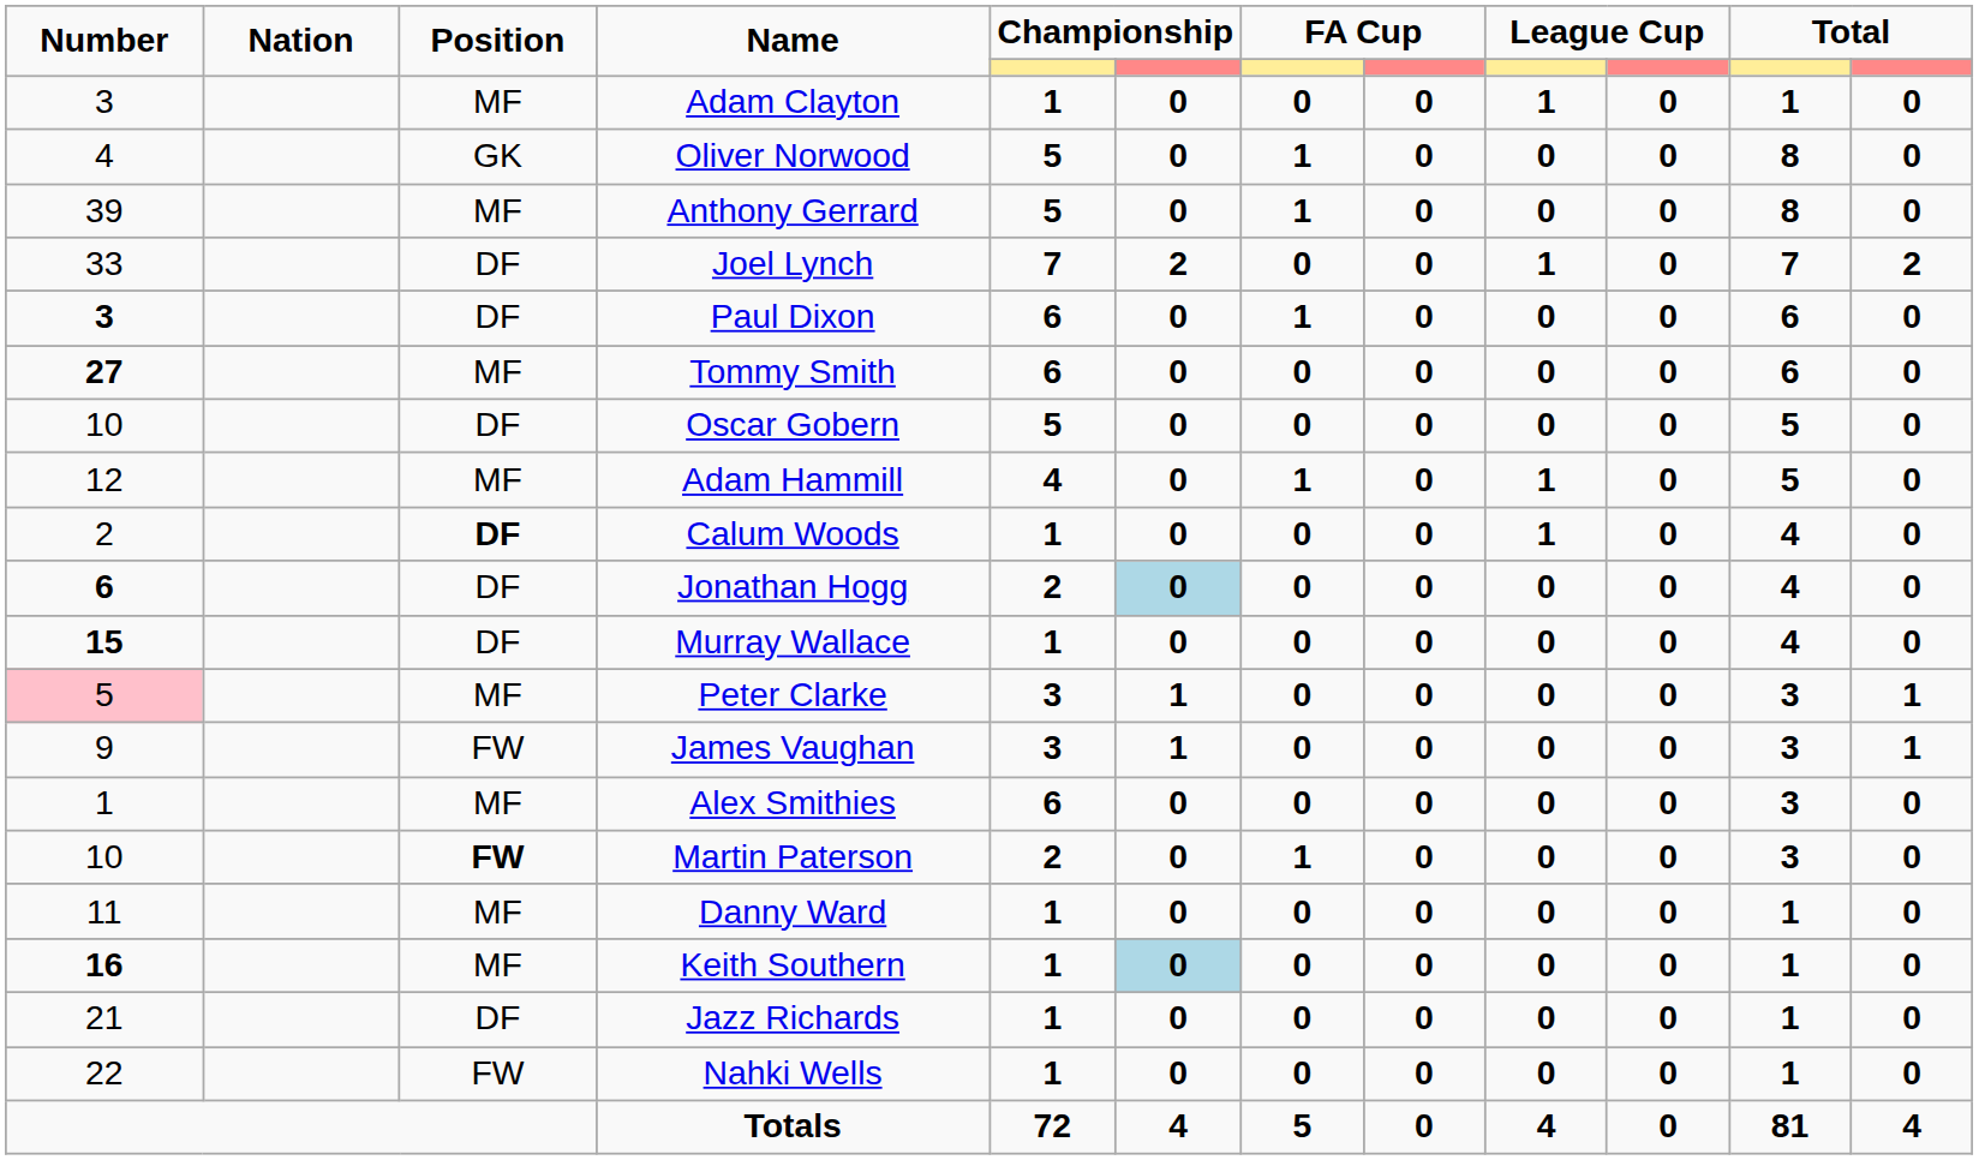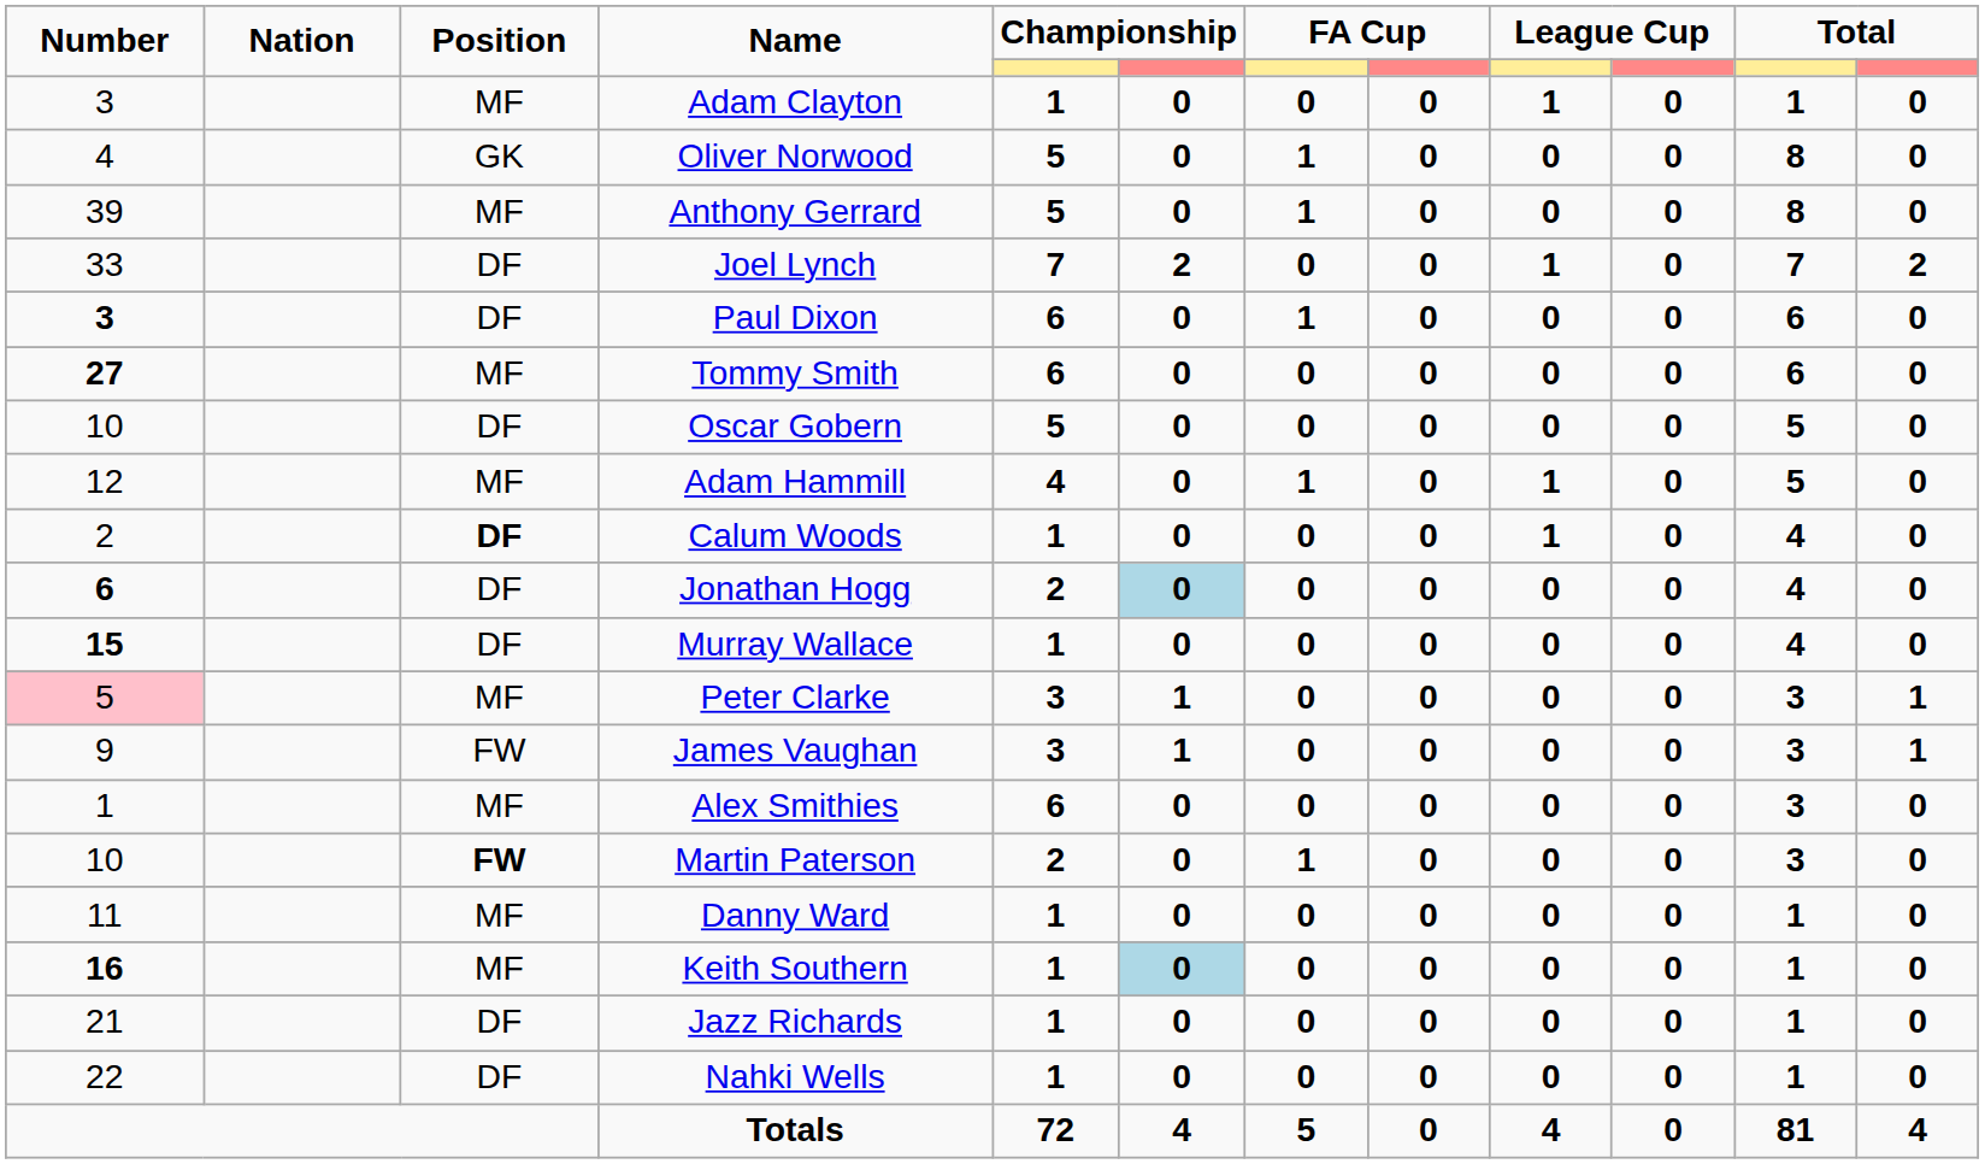 <table class="wikitable" style="font-size: 100%; text-align: center;">
 <tr>
 <td rowspan="2" width="10%" align="center"><strong>Number</strong></td>
 <td rowspan="2" width="10%" align="center"><strong>Nation</strong></td>
 <td rowspan="2" width="10%" align="center"><strong>Position</strong></td>
 <td rowspan="2" width="20%" align="center"><strong>Name</strong></td>
 <td colspan="2" align="center"><strong>Championship</strong></td>
 <td colspan="2" align="center"><strong>FA Cup</strong></td>
 <td colspan="2" align="center"><strong>League Cup</strong></td>
 <td colspan="2" align="center"><strong>Total</strong></td>
 </tr>
 <tr>
 <th width=50 style="background: #FFEE99"></th>
 <th width=50 style="background: #FF8888"></th>
 <th width=50 style="background: #FFEE99"></th>
 <th width=50 style="background: #FF8888"></th>
 <th width=50 style="background: #FFEE99"></th>
 <th width=50 style="background: #FF8888"></th>
 <th width=50 style="background: #FFEE99"></th>
 <th width=50 style="background: #FF8888"></th>
 </tr>
 <tr>
 <td>3</td>
 <td></td>
 <td>MF</td>
 <td><a href='#'>Adam Clayton</a></td>
 <td><strong>1</strong></td>
 <td><strong>0</strong></td>
 <td><strong>0</strong></td>
 <td><strong>0</strong></td>
 <td><strong>1</strong></td>
 <td><strong>0</strong></td>
 <td><strong>1</strong></td>
 <td><strong>0</strong></td>
 </tr>
 <tr>
 <td>4</td>
 <td></td>
 <td>GK</td>
 <td><a href='#'>Oliver Norwood</a></td>
 <td><strong>5</strong></td>
 <td><strong>0</strong></td>
 <td><strong>1</strong></td>
 <td><strong>0</strong></td>
 <td><strong>0</strong></td>
 <td><strong>0</strong></td>
 <td><strong>8</strong></td>
 <td><strong>0</strong></td>
 </tr>
 <tr>
 <td>39</td>
 <td></td>
 <td>MF</td>
 <td><a href='#'>Anthony Gerrard</a></td>
 <td><strong>5</strong></td>
 <td><strong>0</strong></td>
 <td><strong>1</strong></td>
 <td><strong>0</strong></td>
 <td><strong>0</strong></td>
 <td><strong>0</strong></td>
 <td><strong>8</strong></td>
 <td><strong>0</strong></td>
 </tr>
 <tr>
 <td>33</td>
 <td></td>
 <td>DF</td>
 <td><a href='#'>Joel Lynch</a></td>
 <td><strong>7</strong></td>
 <td><strong>2</strong></td>
 <td><strong>0</strong></td>
 <td><strong>0</strong></td>
 <td><strong>1</strong></td>
 <td><strong>0</strong></td>
 <td><strong>7</strong></td>
 <td><strong>2</strong></td>
 </tr>
 <tr>
 <td><strong>3</strong></td>
 <td></td>
 <td>DF</td>
 <td><a href='#'>Paul Dixon</a></td>
 <td><strong>6</strong></td>
 <td><strong>0</strong></td>
 <td><strong>1</strong></td>
 <td><strong>0</strong></td>
 <td><strong>0</strong></td>
 <td><strong>0</strong></td>
 <td><strong>6</strong></td>
 <td><strong>0</strong></td>
 </tr>
 <tr>
 <td><strong>27</strong></td>
 <td></td>
 <td>MF</td>
 <td><a href='#'>Tommy Smith</a></td>
 <td><strong>6</strong></td>
 <td><strong>0</strong></td>
 <td><strong>0</strong></td>
 <td><strong>0</strong></td>
 <td><strong>0</strong></td>
 <td><strong>0</strong></td>
 <td><strong>6</strong></td>
 <td><strong>0</strong></td>
 </tr>
 <tr>
 <td>10</td>
 <td></td>
 <td>DF</td>
 <td><a href='#'>Oscar Gobern</a></td>
 <td><strong>5</strong></td>
 <td><strong>0</strong></td>
 <td><strong>0</strong></td>
 <td><strong>0</strong></td>
 <td><strong>0</strong></td>
 <td><strong>0</strong></td>
 <td><strong>5</strong></td>
 <td><strong>0</strong></td>
 </tr>
 <tr>
 <td>12</td>
 <td></td>
 <td>MF</td>
 <td><a href='#'>Adam Hammill</a></td>
 <td><strong>4</strong></td>
 <td><strong>0</strong></td>
 <td><strong>1</strong></td>
 <td><strong>0</strong></td>
 <td><strong>1</strong></td>
 <td><strong>0</strong></td>
 <td><strong>5</strong></td>
 <td><strong>0</strong></td>
 </tr>
 <tr>
 <td>2</td>
 <td></td>
 <td><strong>DF</strong></td>
 <td><a href='#'>Calum Woods</a></td>
 <td><strong>1</strong></td>
 <td><strong>0</strong></td>
 <td><strong>0</strong></td>
 <td><strong>0</strong></td>
 <td><strong>1</strong></td>
 <td><strong>0</strong></td>
 <td><strong>4</strong></td>
 <td><strong>0</strong></td>
 </tr>
 <tr>
 <td><strong>6</strong></td>
 <td></td>
 <td>DF</td>
 <td><a href='#'>Jonathan Hogg</a></td>
 <td><strong>2</strong></td>
 <td style="background: lightblue;"><strong>0</strong></td>
 <td><strong>0</strong></td>
 <td><strong>0</strong></td>
 <td><strong>0</strong></td>
 <td><strong>0</strong></td>
 <td><strong>4</strong></td>
 <td><strong>0</strong></td>
 </tr>
 <tr>
 <td><strong>15</strong></td>
 <td></td>
 <td>DF</td>
 <td><a href='#'>Murray Wallace</a></td>
 <td><strong>1</strong></td>
 <td><strong>0</strong></td>
 <td><strong>0</strong></td>
 <td><strong>0</strong></td>
 <td><strong>0</strong></td>
 <td><strong>0</strong></td>
 <td><strong>4</strong></td>
 <td><strong>0</strong></td>
 </tr>
 <tr>
 <td style="background: pink;">5</td>
 <td></td>
 <td>MF</td>
 <td><a href='#'>Peter Clarke</a></td>
 <td><strong>3</strong></td>
 <td><strong>1</strong></td>
 <td><strong>0</strong></td>
 <td><strong>0</strong></td>
 <td><strong>0</strong></td>
 <td><strong>0</strong></td>
 <td><strong>3</strong></td>
 <td><strong>1</strong></td>
 </tr>
 <tr>
 <td>9</td>
 <td></td>
 <td>FW</td>
 <td><a href='#'>James Vaughan</a></td>
 <td><strong>3</strong></td>
 <td><strong>1</strong></td>
 <td><strong>0</strong></td>
 <td><strong>0</strong></td>
 <td><strong>0</strong></td>
 <td><strong>0</strong></td>
 <td><strong>3</strong></td>
 <td><strong>1</strong></td>
 </tr>
 <tr>
 <td>1</td>
 <td></td>
 <td>MF</td>
 <td><a href='#'>Alex Smithies</a></td>
 <td><strong>6</strong></td>
 <td><strong>0</strong></td>
 <td><strong>0</strong></td>
 <td><strong>0</strong></td>
 <td><strong>0</strong></td>
 <td><strong>0</strong></td>
 <td><strong>3</strong></td>
 <td><strong>0</strong></td>
 </tr>
 <tr>
 <td>10</td>
 <td></td>
 <td><strong>FW</strong></td>
 <td><a href='#'>Martin Paterson</a></td>
 <td><strong>2</strong></td>
 <td><strong>0</strong></td>
 <td><strong>1</strong></td>
 <td><strong>0</strong></td>
 <td><strong>0</strong></td>
 <td><strong>0</strong></td>
 <td><strong>3</strong></td>
 <td><strong>0</strong></td>
 </tr>
 <tr>
 <td>11</td>
 <td></td>
 <td>MF</td>
 <td><a href='#'>Danny Ward</a></td>
 <td><strong>1</strong></td>
 <td><strong>0</strong></td>
 <td><strong>0</strong></td>
 <td><strong>0</strong></td>
 <td><strong>0</strong></td>
 <td><strong>0</strong></td>
 <td><strong>1</strong></td>
 <td><strong>0</strong></td>
 </tr>
 <tr>
 <td><strong>16</strong></td>
 <td></td>
 <td>MF</td>
 <td><a href='#'>Keith Southern</a></td>
 <td><strong>1</strong></td>
 <td style="background: lightblue;"><strong>0</strong></td>
 <td><strong>0</strong></td>
 <td><strong>0</strong></td>
 <td><strong>0</strong></td>
 <td><strong>0</strong></td>
 <td><strong>1</strong></td>
 <td><strong>0</strong></td>
 </tr>
 <tr>
 <td>21</td>
 <td></td>
 <td>DF</td>
 <td><a href='#'>Jazz Richards</a></td>
 <td><strong>1</strong></td>
 <td><strong>0</strong></td>
 <td><strong>0</strong></td>
 <td><strong>0</strong></td>
 <td><strong>0</strong></td>
 <td><strong>0</strong></td>
 <td><strong>1</strong></td>
 <td><strong>0</strong></td>
 </tr>
 <tr>
 <td>22</td>
 <td></td>
-<td>FW</td>
+<td>DF</td>
 <td><a href='#'>Nahki Wells</a></td>
 <td><strong>1</strong></td>
 <td><strong>0</strong></td>
 <td><strong>0</strong></td>
 <td><strong>0</strong></td>
 <td><strong>0</strong></td>
 <td><strong>0</strong></td>
 <td><strong>1</strong></td>
 <td><strong>0</strong></td>
 </tr>
 <tr>
 <td colspan="3"></td>
 <td><strong>Totals</strong></td>
 <td><strong>72</strong></td>
 <td><strong>4</strong></td>
 <td><strong>5</strong></td>
 <td><strong>0</strong></td>
 <td><strong>4</strong></td>
 <td><strong>0</strong></td>
 <td><strong>81</strong></td>
 <td><strong>4</strong></td>
 </tr>
 </table>
